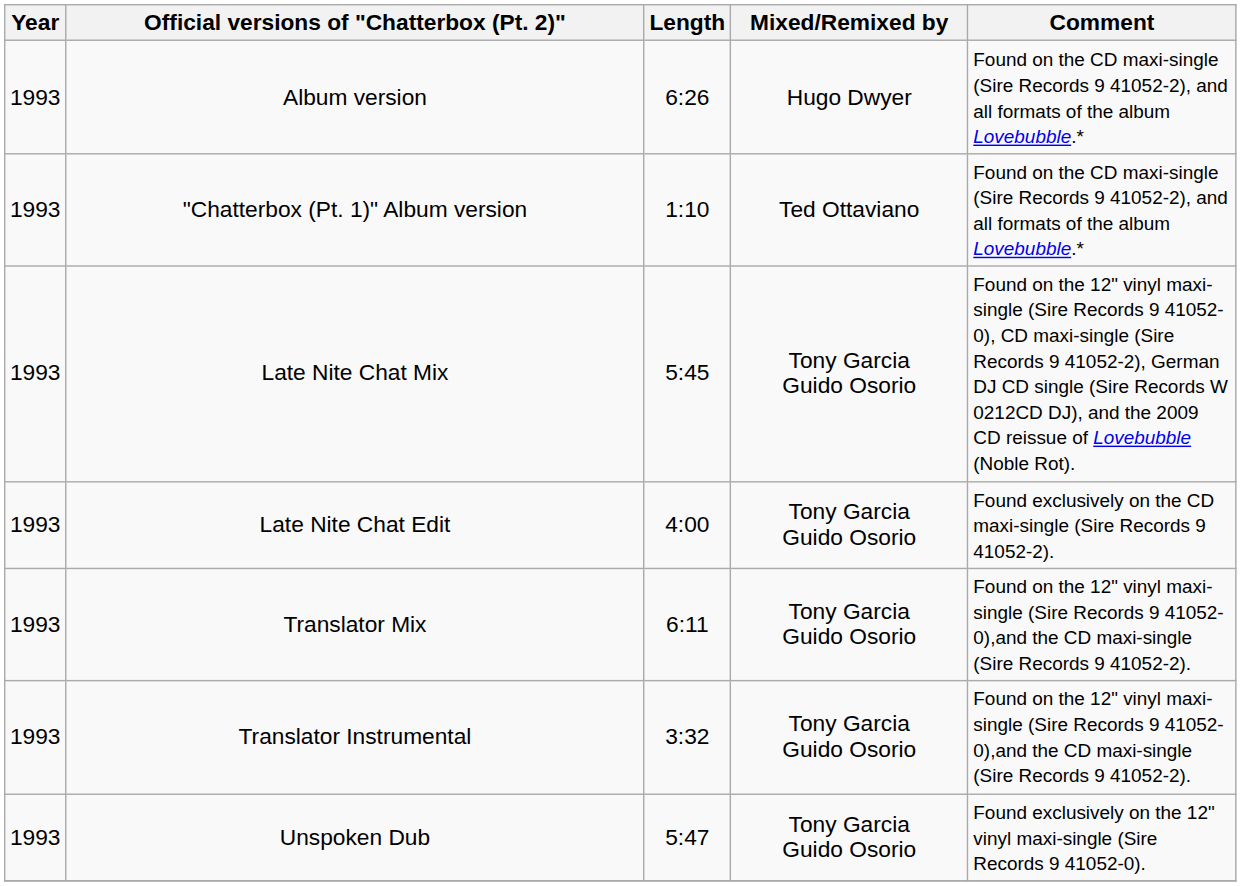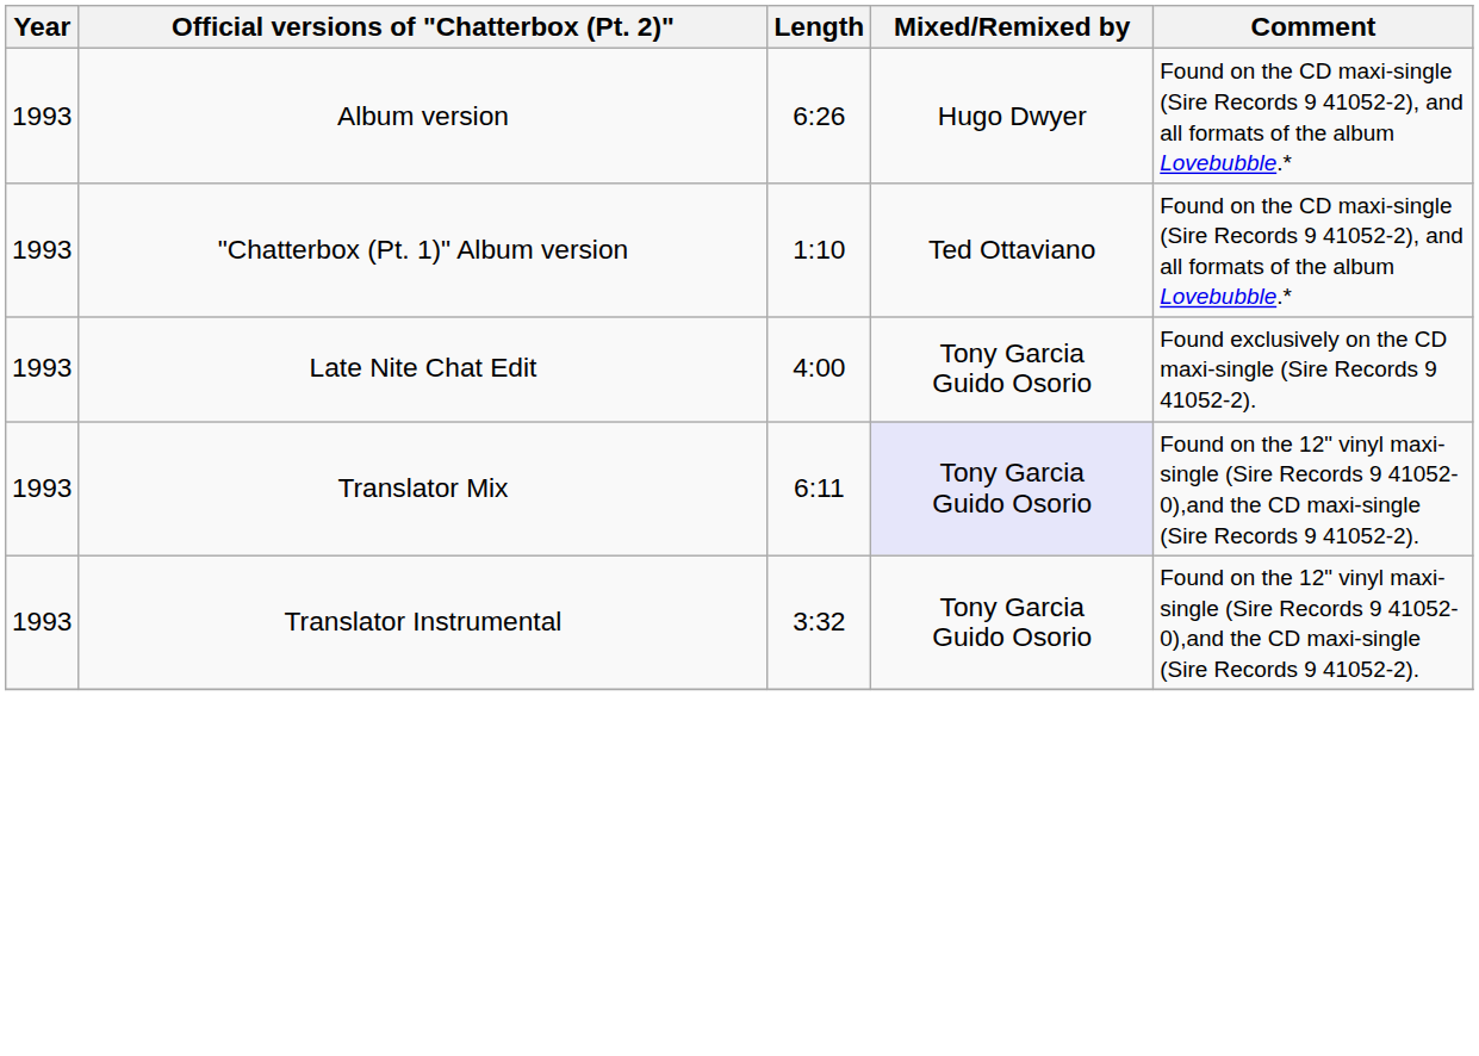 <table class="wikitable">
 <tr>
 <th>Year</th>
 <th style="width:400px;">Official versions of "Chatterbox (Pt. 2)"</th>
 <th>Length</th>
 <th style="width:160px;">Mixed/Remixed by</th>
 <th>Comment</th>
 </tr>
 <tr>
 <td align=center>1993</td>
 <td align=center>Album version</td>
 <td align=center>6:26</td>
 <td align=center>Hugo Dwyer</td>
 <td><small>Found on the CD maxi-single (Sire Records 9 41052-2), and all formats of the album <em><a href='#'>Lovebubble</a></em>.*</small></td>
 </tr>
 <tr>
 <td align=center>1993</td>
 <td align=center>"Chatterbox (Pt. 1)" Album version</td>
 <td align=center>1:10</td>
 <td align=center>Ted Ottaviano</td>
 <td><small>Found on the CD maxi-single (Sire Records 9 41052-2), and all formats of the album <em><a href='#'>Lovebubble</a></em>.*</small></td>
 </tr>
 <tr>
 <td align=center>1993</td>
-<td align=center>Late Nite Chat Mix</td>
-<td align=center>5:45</td>
-<td align=center>Tony Garcia<br>Guido Osorio</td>
-<td><small>Found on the 12" vinyl maxi-single (Sire Records 9 41052-0), CD maxi-single (Sire Records 9 41052-2), German DJ CD single (Sire Records W 0212CD DJ), and the 2009 CD reissue of <em><a href='#'>Lovebubble</a></em> (Noble Rot).</small></td>
-</tr>
-<tr>
-<td align=center>1993</td>
 <td align=center>Late Nite Chat Edit</td>
 <td align=center>4:00</td>
 <td align=center>Tony Garcia<br>Guido Osorio</td>
 <td><small>Found exclusively on the CD maxi-single (Sire Records 9 41052-2).</small></td>
 </tr>
 <tr>
 <td align=center>1993</td>
 <td align=center>Translator Mix</td>
 <td align=center>6:11</td>
-<td align=center>Tony Garcia<br>Guido Osorio</td>
+<td align=center style="background: lavender;">Tony Garcia<br>Guido Osorio</td>
 <td><small>Found on the 12" vinyl maxi-single (Sire Records 9 41052-0),and the CD maxi-single (Sire Records 9 41052-2).</small></td>
 </tr>
 <tr>
 <td align=center>1993</td>
 <td align=center>Translator Instrumental</td>
 <td align=center>3:32</td>
 <td align=center>Tony Garcia<br>Guido Osorio</td>
 <td><small>Found on the 12" vinyl maxi-single (Sire Records 9 41052-0),and the CD maxi-single (Sire Records 9 41052-2).</small></td>
 </tr>
 <tr>
-<td align=center>1993</td>
-<td align=center>Unspoken Dub</td>
-<td align=center>5:47</td>
-<td align=center>Tony Garcia<br>Guido Osorio</td>
-<td><small>Found exclusively on the 12" vinyl maxi-single (Sire Records 9 41052-0).</small></td>
-</tr>
-<tr>
 </tr>
 </table>
